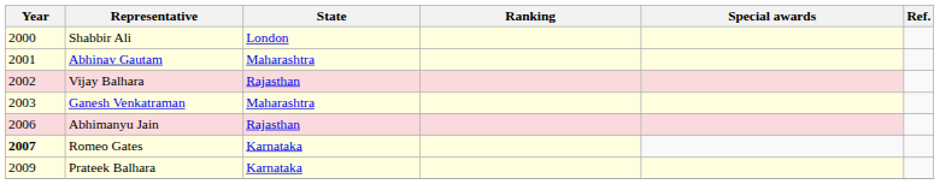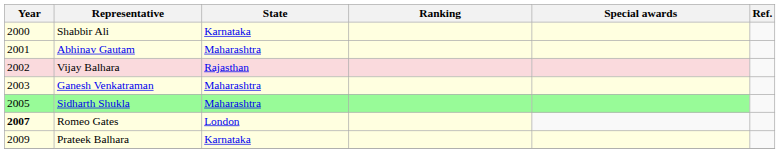 <table class="wikitable">
 <tr>
 <th width=63>Year</th>
 <th width=200>Representative</th>
 <th width=200>State</th>
 <th width=250>Ranking</th>
 <th width=300>Special awards</th>
 <th>Ref.</th>
 </tr>
 <tr>
 <td style="background:lightyellow;">2000</td>
 <td style="background:lightyellow;">Shabbir Ali</td>
-<td style="background:lightyellow;"><a href='#'>London</a></td>
+<td style="background:lightyellow;"><a href='#'>Karnataka</a></td>
 <td style="background:lightyellow;"></td>
 <td style="background:lightyellow;"></td>
 <td></td>
 </tr>
 <tr>
 <td style="background:lightyellow;">2001</td>
 <td style="background:lightyellow;"><a href='#'>Abhinav Gautam</a></td>
 <td style="background:lightyellow;"><a href='#'>Maharashtra</a></td>
 <td style="background:lightyellow;"></td>
 <td style="background:lightyellow;"></td>
 <td></td>
 </tr>
 <tr>
 <td style="background:#fadadd;">2002</td>
 <td style="background:#fadadd;">Vijay Balhara</td>
 <td style="background:#fadadd;"><a href='#'>Rajasthan</a></td>
 <td style="background:#fadadd;"></td>
 <td style="background:#fadadd;"></td>
 <td></td>
 </tr>
 <tr>
 <td style="background:lightyellow;">2003</td>
 <td style="background:lightyellow;"><a href='#'>Ganesh Venkatraman</a></td>
 <td style="background:lightyellow;"><a href='#'>Maharashtra</a></td>
 <td style="background:lightyellow;"></td>
 <td style="background:lightyellow;"></td>
 <td></td>
 </tr>
 <tr>
-<td style="background:#fadadd;">2006</td>
-<td style="background:#fadadd;">Abhimanyu Jain</td>
-<td style="background:#fadadd;"><a href='#'>Rajasthan</a></td>
-<td style="background:#fadadd;"></td>
-<td style="background:#fadadd;"></td>
+<td style="background:palegreen;">2005</td>
+<td style="background:palegreen;"><a href='#'>Sidharth Shukla</a></td>
+<td style="background:palegreen;"><a href='#'>Maharashtra</a></td>
+<td style="background:palegreen;"></td>
+<td style="background:palegreen;"></td>
 <td></td>
 </tr>
 <tr>
 <td style="background:lightyellow;"><strong>2007</strong></td>
 <td style="background:lightyellow;">Romeo Gates</td>
-<td style="background:lightyellow;"><a href='#'>Karnataka</a></td>
+<td style="background:lightyellow;"><a href='#'>London</a></td>
 <td style="background:lightyellow;"></td>
 <td></td>
 <td></td>
 </tr>
 <tr>
 <td style="background:lightyellow;">2009</td>
 <td style="background:lightyellow;">Prateek Balhara</td>
 <td style="background:lightyellow;"><a href='#'>Karnataka</a></td>
 <td style="background:lightyellow;"></td>
 <td style="background:lightyellow;"></td>
 <td></td>
 </tr>
 <tr>
 </tr>
 </table>
